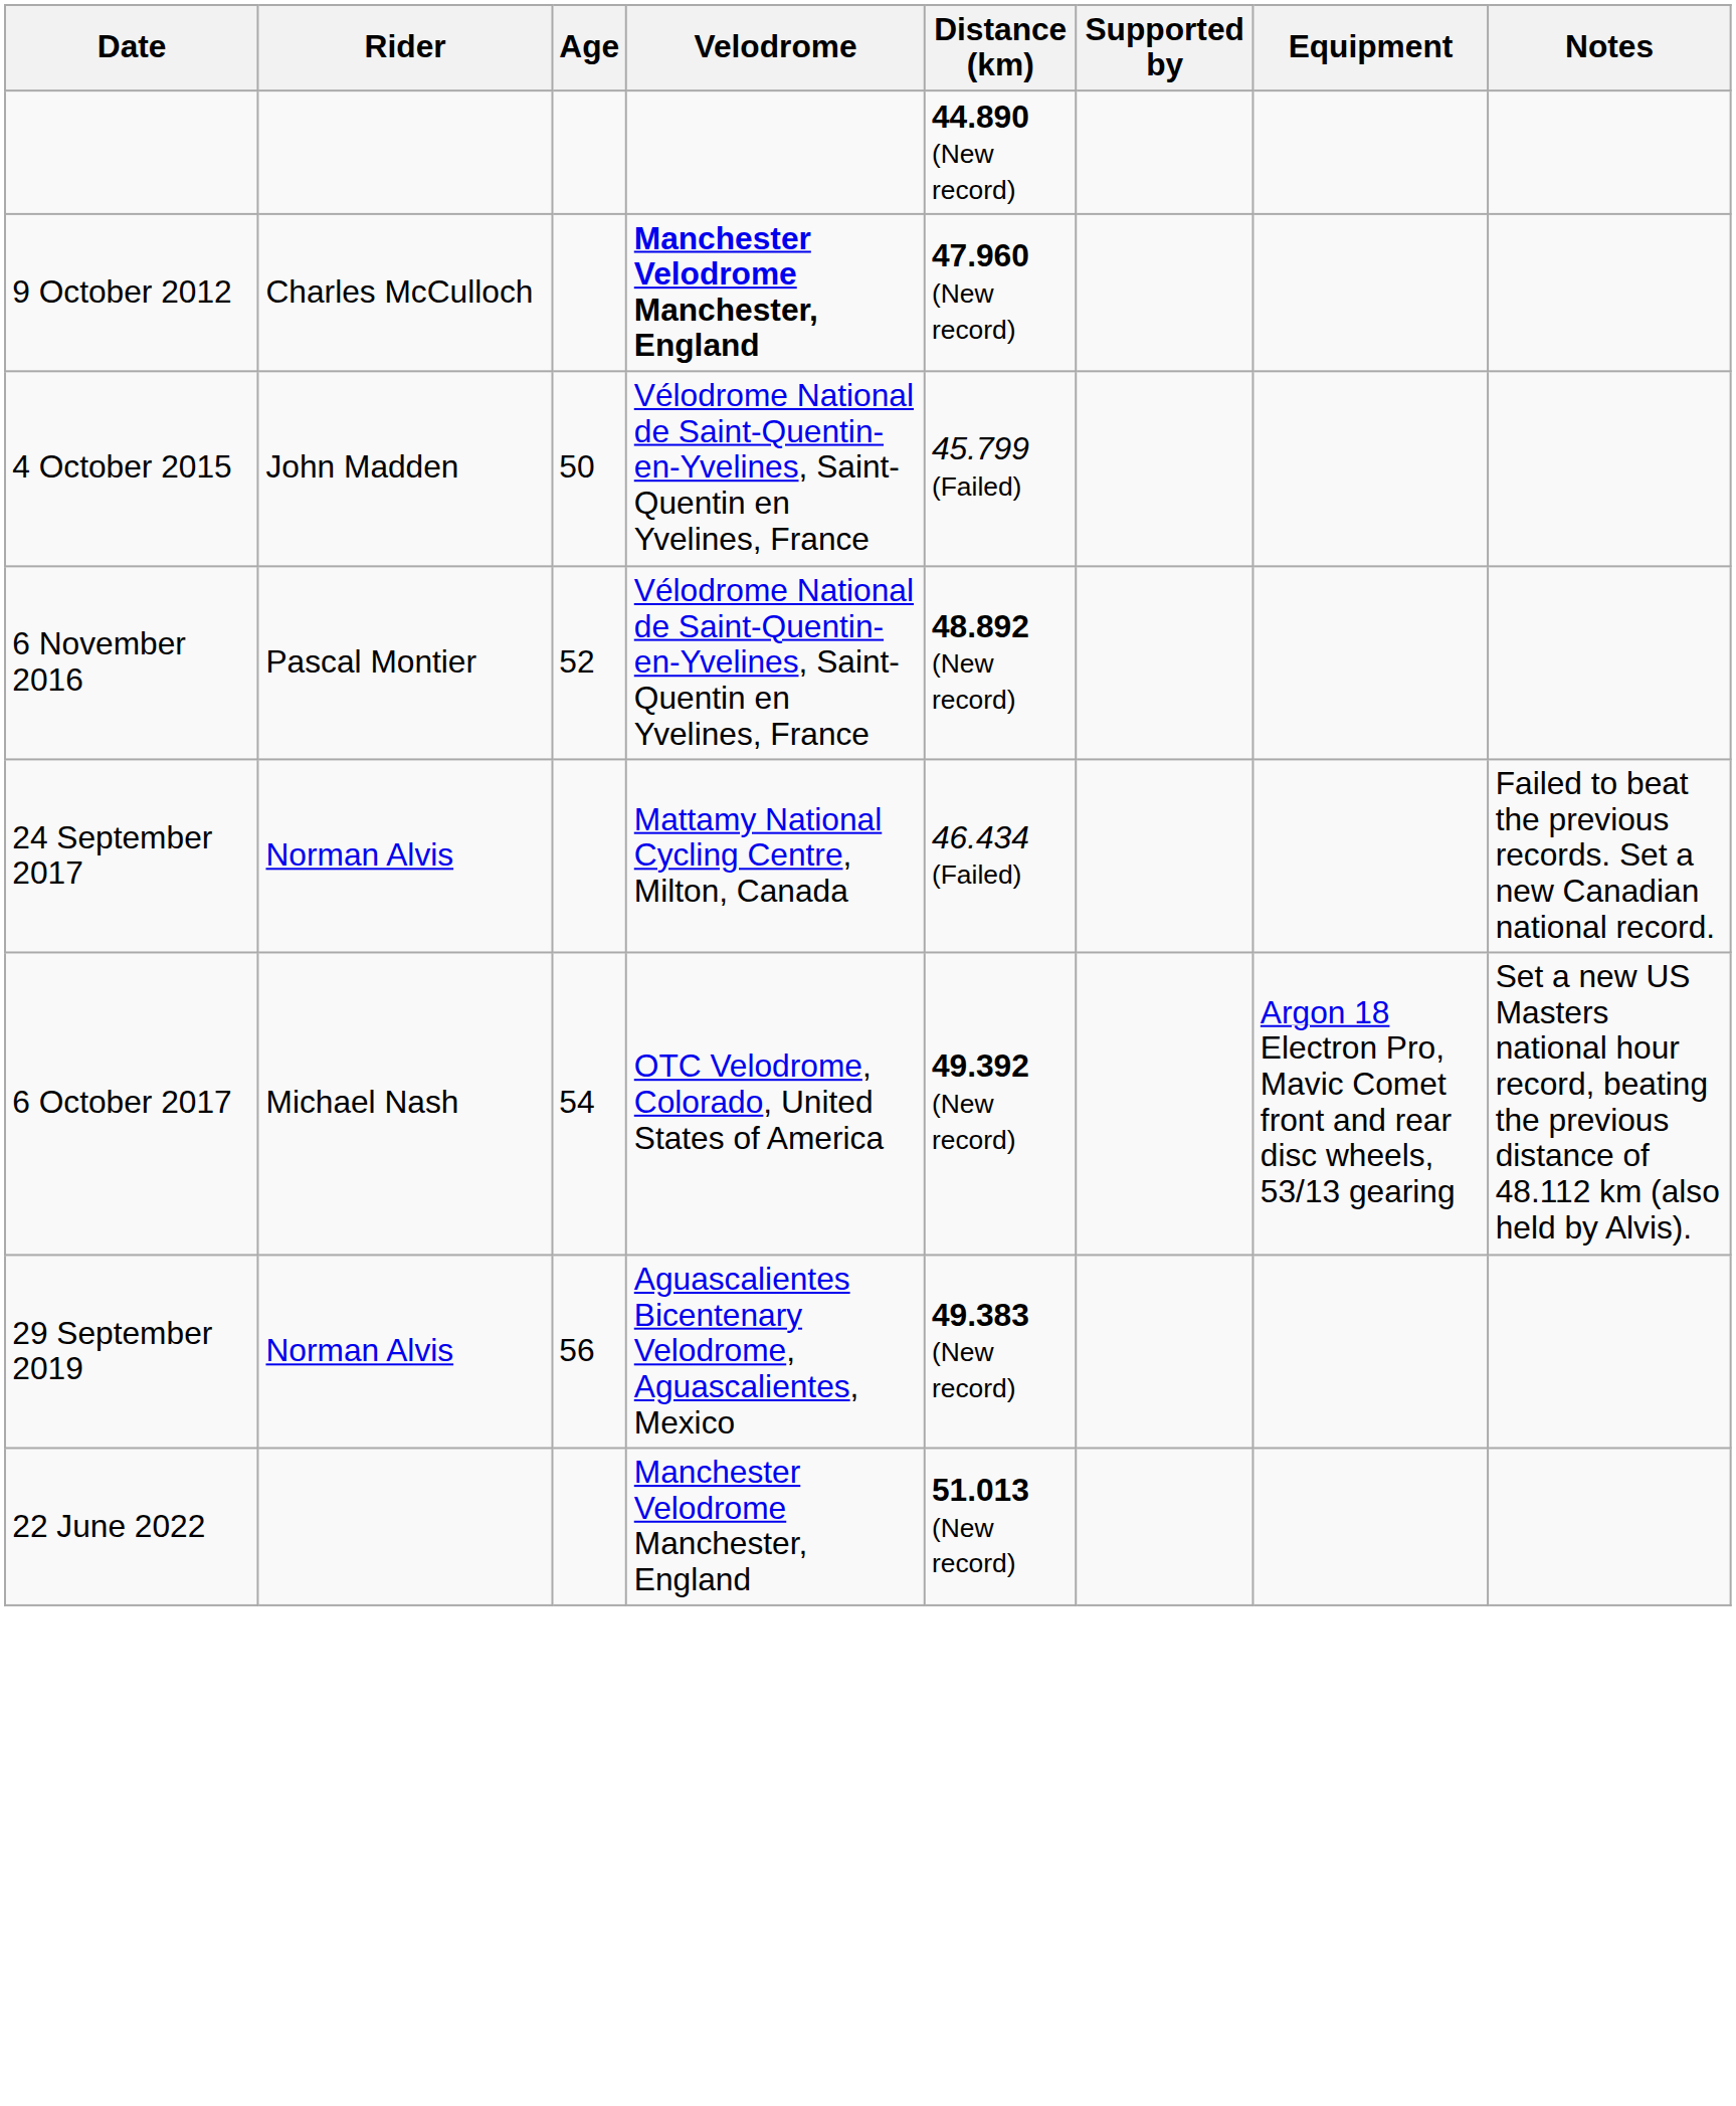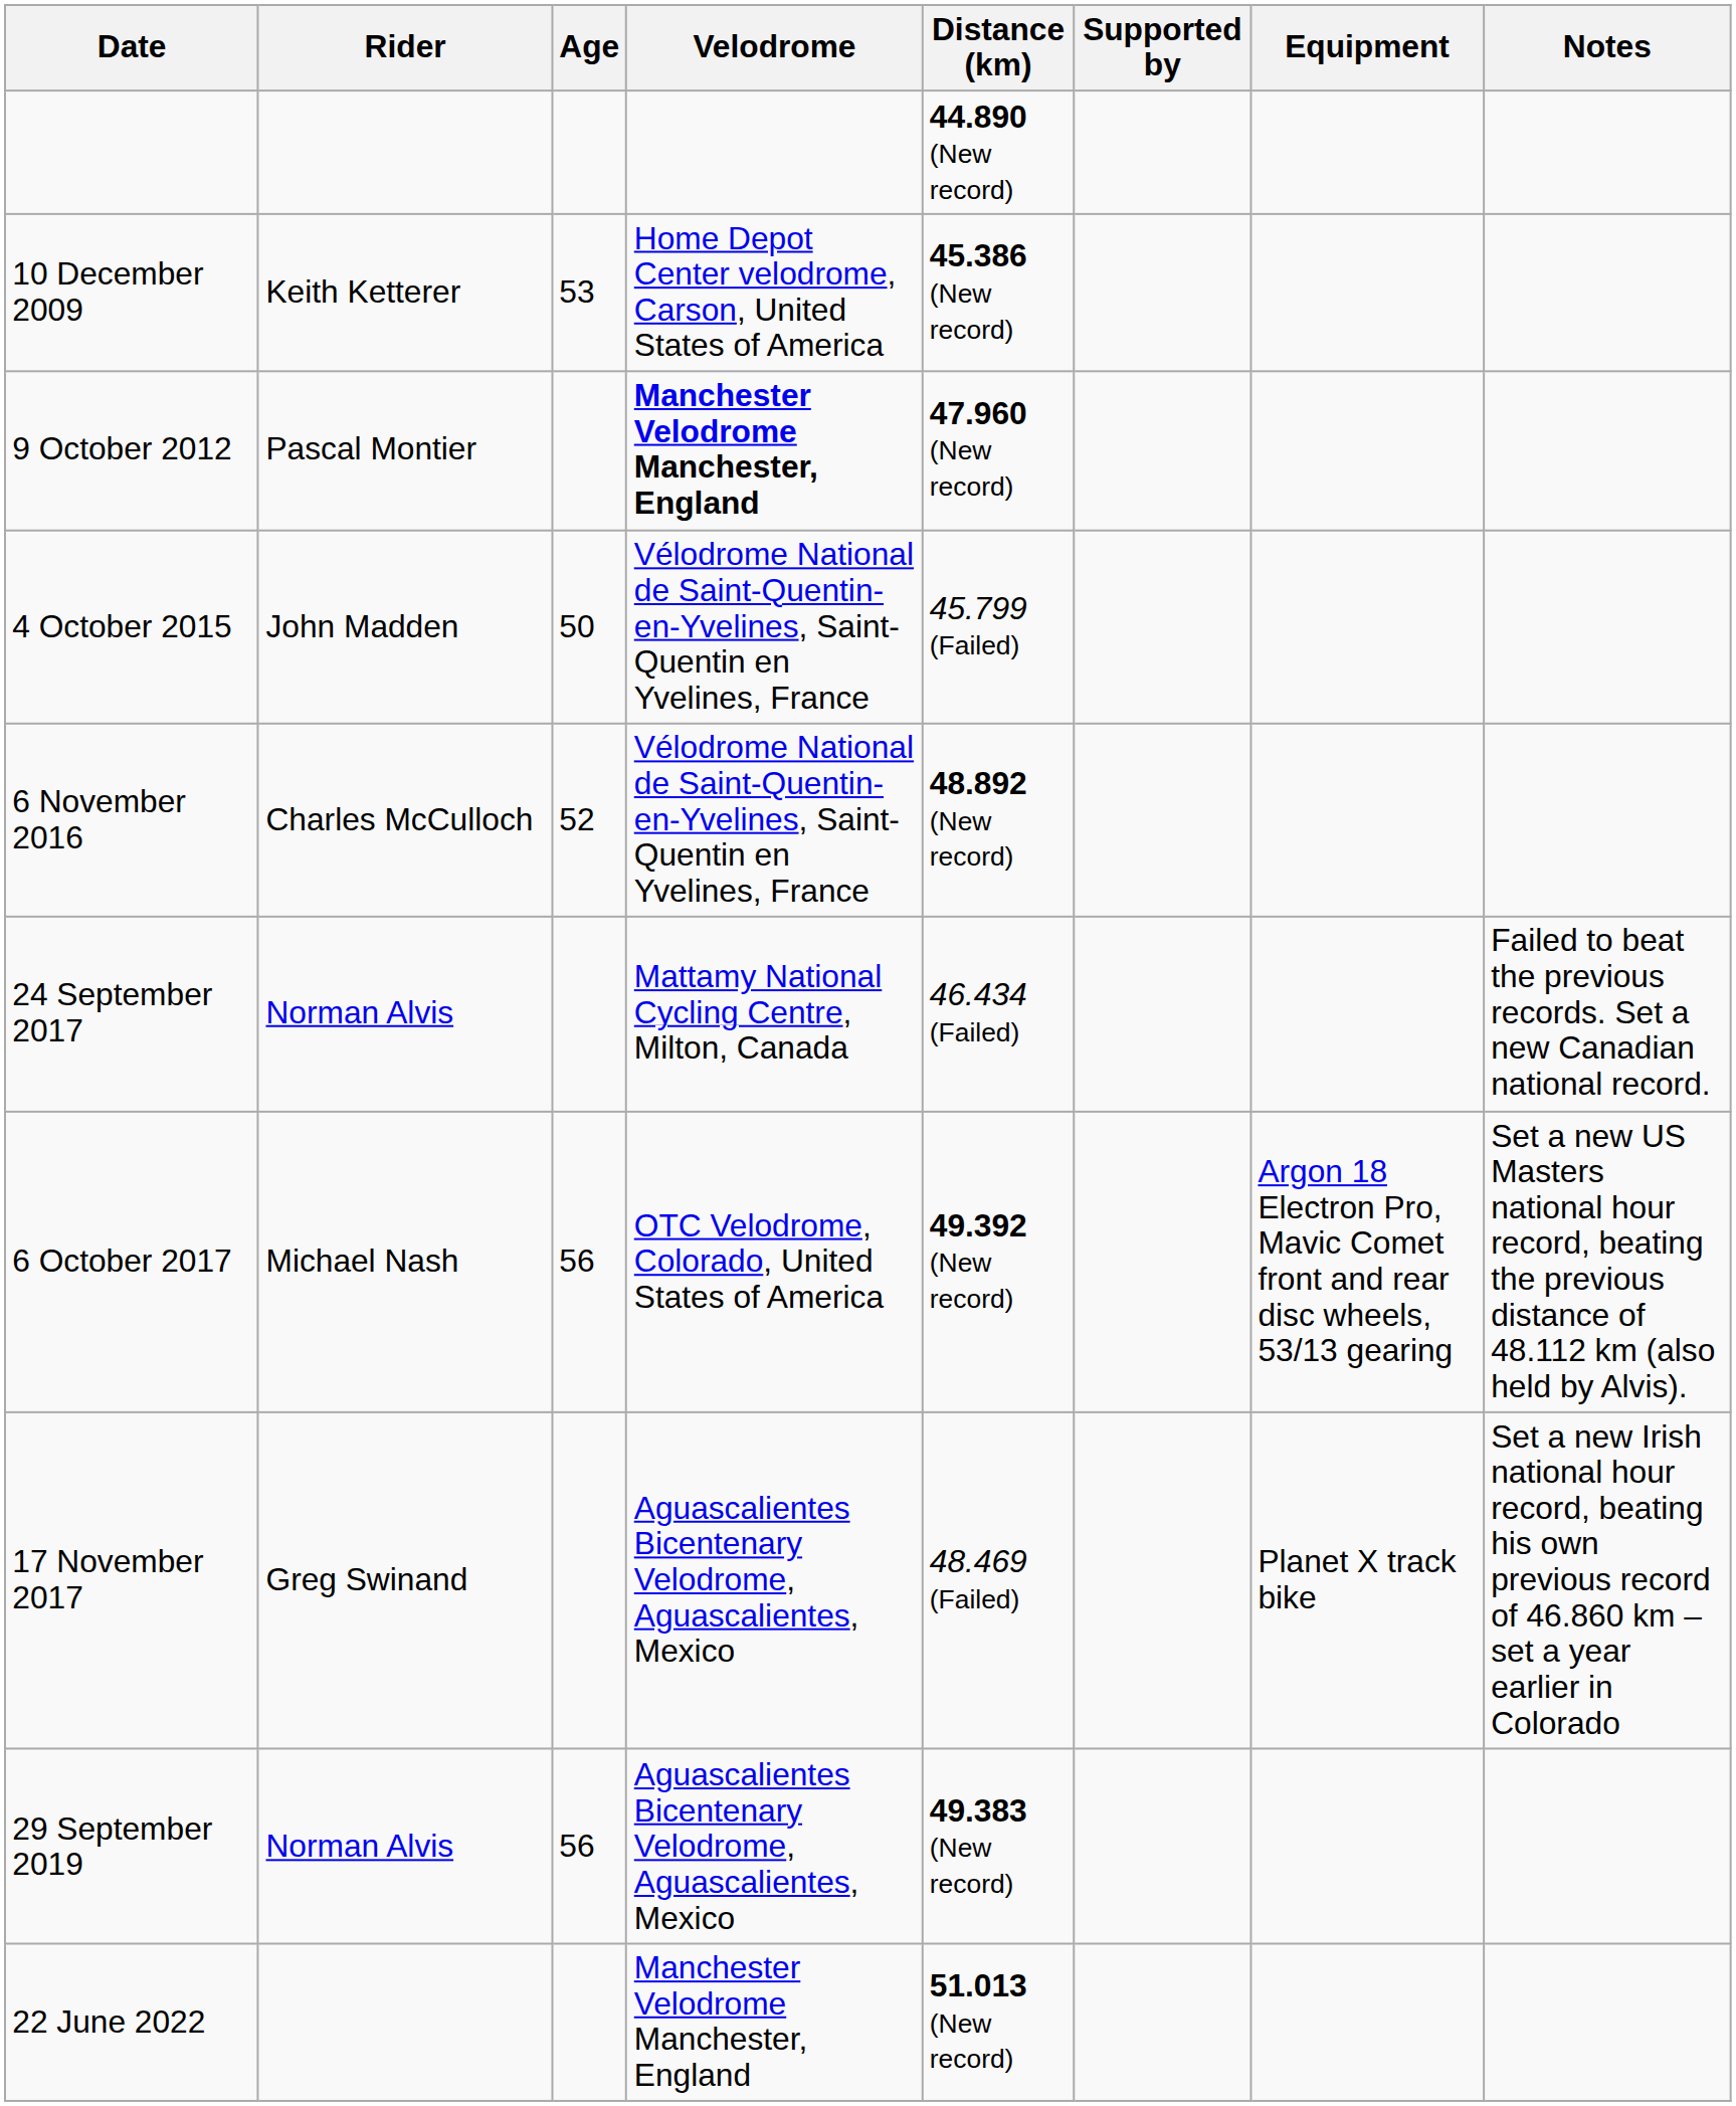 <table class="wikitable sortable mw-collapsible mw-collapsed" style="min-width:22em">
 <tr>
 <th width=120>Date</th>
 <th width=140>Rider</th>
 <th>Age</th>
 <th>Velodrome</th>
 <th>Distance (km)</th>
 <th>Supported by</th>
 <th>Equipment</th>
 <th>Notes</th>
 </tr>
 <tr>
 <td></td>
 <td></td>
 <td></td>
 <td></td>
 <td><strong>44.890</strong><br><small>(New record)</small></td>
 <td></td>
 <td></td>
 <td></td>
 </tr>
 <tr>
+<td>10 December 2009</td>
+<td> Keith Ketterer</td>
+<td>53</td>
+<td><a href='#'>Home Depot Center velodrome</a>, <a href='#'>Carson</a>, United States of America</td>
+<td><strong>45.386</strong><br><small>(New record)</small></td>
+<td></td>
+<td></td>
+<td></td>
+</tr>
+<tr>
 <td>9 October 2012</td>
-<td> Charles McCulloch</td>
+<td> Pascal Montier</td>
 <td></td>
 <td><strong><a href='#'>Manchester Velodrome</a> Manchester, England</strong></td>
 <td><strong>47.960</strong><br><small>(New record)</small></td>
 <td></td>
 <td></td>
 <td></td>
 </tr>
 <tr>
 <td>4 October 2015</td>
 <td> John Madden</td>
 <td>50</td>
 <td><a href='#'>Vélodrome National de Saint-Quentin-en-Yvelines</a>, Saint-Quentin en Yvelines, France</td>
 <td><em>45.799</em><br><small>(Failed)</small></td>
 <td></td>
 <td></td>
 <td></td>
 </tr>
 <tr>
 <td>6 November 2016</td>
-<td> Pascal Montier</td>
+<td> Charles McCulloch</td>
 <td>52</td>
 <td><a href='#'>Vélodrome National de Saint-Quentin-en-Yvelines</a>, Saint-Quentin en Yvelines, France</td>
 <td><strong>48.892</strong><br><small>(New record)</small></td>
 <td></td>
 <td></td>
 <td></td>
 </tr>
 <tr>
 <td>24 September 2017</td>
 <td> <a href='#'>Norman Alvis</a></td>
 <td></td>
 <td><a href='#'>Mattamy National Cycling Centre</a>, Milton, Canada</td>
 <td><em>46.434</em><br><small>(Failed)</small></td>
 <td></td>
 <td></td>
 <td>Failed to beat the previous records. Set a new Canadian national record.</td>
 </tr>
 <tr>
 <td>6 October 2017</td>
 <td> Michael Nash</td>
-<td>54</td>
+<td>56</td>
 <td><a href='#'>OTC Velodrome</a>, <a href='#'>Colorado</a>, United States of America</td>
 <td><strong>49.392</strong><br><small>(New record)</small></td>
 <td></td>
 <td><a href='#'>Argon 18</a> Electron Pro, Mavic Comet front and rear disc wheels, 53/13 gearing</td>
 <td>Set a new US Masters national hour record, beating the previous distance of 48.112 km (also held by Alvis).</td>
+</tr>
+<tr>
+<td>17 November 2017</td>
+<td> Greg Swinand</td>
+<td></td>
+<td><a href='#'>Aguascalientes Bicentenary Velodrome</a>, <a href='#'>Aguascalientes</a>, Mexico</td>
+<td><em>48.469</em><br><small>(Failed)</small></td>
+<td></td>
+<td>Planet X track bike</td>
+<td>Set a new Irish national hour record, beating his own previous record of 46.860 km – set a year earlier in Colorado</td>
 </tr>
 <tr>
 <td>29 September 2019</td>
 <td> <a href='#'>Norman Alvis</a></td>
 <td>56</td>
 <td><a href='#'>Aguascalientes Bicentenary Velodrome</a>, <a href='#'>Aguascalientes</a>, Mexico</td>
 <td><strong>49.383</strong><br><small>(New record)</small></td>
 <td></td>
 <td></td>
 <td></td>
 </tr>
 <tr>
 <td>22 June 2022</td>
 <td></td>
 <td></td>
 <td><a href='#'>Manchester Velodrome</a> Manchester, England</td>
 <td><strong>51.013</strong><br><small>(New record)</small></td>
 <td></td>
 <td></td>
 <td></td>
 </tr>
 </table>
